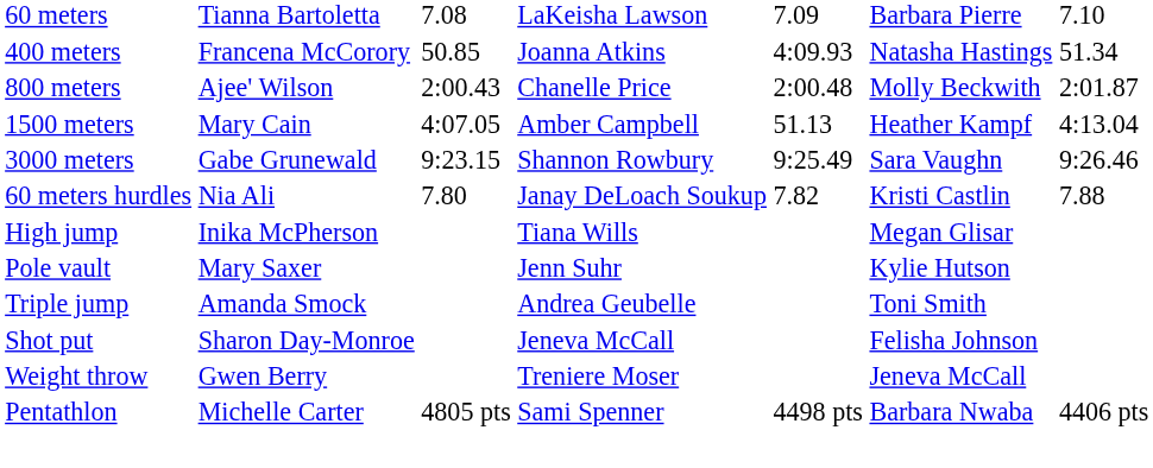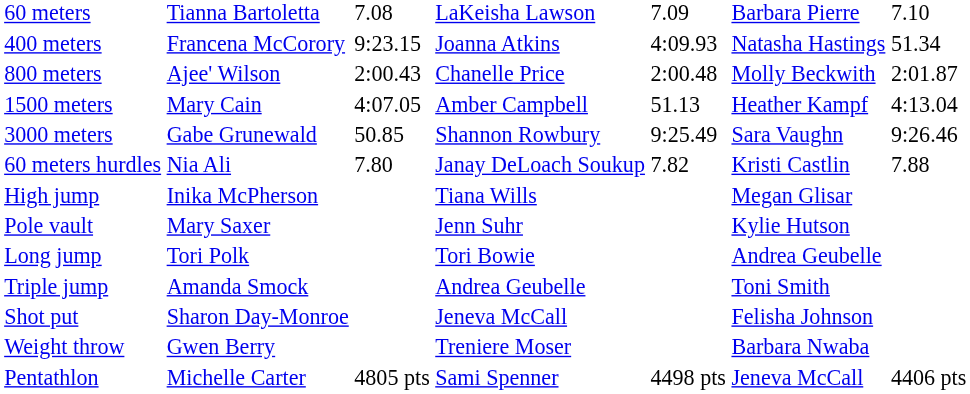 <table>
 <tr>
 <td><a href='#'>60 meters</a></td>
 <td><a href='#'>Tianna Bartoletta</a></td>
 <td>7.08</td>
 <td><a href='#'>LaKeisha Lawson</a></td>
 <td>7.09</td>
 <td><a href='#'>Barbara Pierre</a></td>
 <td>7.10</td>
 </tr>
 <tr>
 <td><a href='#'>400 meters</a></td>
 <td><a href='#'>Francena McCorory</a></td>
-<td>50.85</td>
+<td>9:23.15</td>
 <td><a href='#'>Joanna Atkins</a></td>
 <td>4:09.93</td>
 <td><a href='#'>Natasha Hastings</a></td>
 <td>51.34</td>
 </tr>
 <tr>
 <td><a href='#'>800 meters</a></td>
 <td><a href='#'>Ajee' Wilson</a></td>
 <td>2:00.43</td>
 <td><a href='#'>Chanelle Price</a></td>
 <td>2:00.48</td>
 <td><a href='#'>Molly Beckwith</a></td>
 <td>2:01.87</td>
 </tr>
 <tr>
 <td><a href='#'>1500 meters</a></td>
 <td><a href='#'>Mary Cain</a></td>
 <td>4:07.05</td>
 <td><a href='#'>Amber Campbell</a></td>
 <td>51.13</td>
 <td><a href='#'>Heather Kampf</a></td>
 <td>4:13.04</td>
 </tr>
 <tr>
 <td><a href='#'>3000 meters</a></td>
 <td><a href='#'>Gabe Grunewald</a></td>
-<td>9:23.15</td>
+<td>50.85</td>
 <td><a href='#'>Shannon Rowbury</a></td>
 <td>9:25.49</td>
 <td><a href='#'>Sara Vaughn</a></td>
 <td>9:26.46</td>
 </tr>
 <tr>
 <td><a href='#'>60 meters hurdles</a></td>
 <td><a href='#'>Nia Ali</a></td>
 <td>7.80</td>
 <td><a href='#'>Janay DeLoach Soukup</a></td>
 <td>7.82</td>
 <td><a href='#'>Kristi Castlin</a></td>
 <td>7.88</td>
 </tr>
 <tr>
 <td><a href='#'>High jump</a></td>
 <td><a href='#'>Inika McPherson</a></td>
 <td></td>
 <td><a href='#'>Tiana Wills </a></td>
 <td></td>
 <td><a href='#'>Megan Glisar</a></td>
 <td></td>
 </tr>
 <tr>
 <td><a href='#'>Pole vault</a></td>
 <td><a href='#'>Mary Saxer</a></td>
 <td></td>
 <td><a href='#'>Jenn Suhr</a></td>
 <td></td>
 <td><a href='#'>Kylie Hutson</a></td>
 <td></td>
 </tr>
 <tr>
+<td><a href='#'>Long jump</a></td>
+<td><a href='#'>Tori Polk</a></td>
+<td></td>
+<td><a href='#'>Tori Bowie</a></td>
+<td></td>
+<td><a href='#'>Andrea Geubelle</a></td>
+<td></td>
+</tr>
+<tr>
 <td><a href='#'>Triple jump</a></td>
 <td><a href='#'>Amanda Smock</a></td>
 <td></td>
 <td><a href='#'>Andrea Geubelle</a></td>
 <td></td>
 <td><a href='#'>Toni Smith</a></td>
 <td></td>
 </tr>
 <tr>
 <td><a href='#'>Shot put</a></td>
 <td><a href='#'>Sharon Day-Monroe</a></td>
 <td></td>
 <td><a href='#'>Jeneva McCall</a></td>
 <td></td>
 <td><a href='#'>Felisha Johnson</a></td>
 <td></td>
 </tr>
 <tr>
 <td><a href='#'>Weight throw</a></td>
 <td><a href='#'>Gwen Berry</a></td>
 <td></td>
 <td><a href='#'>Treniere Moser</a></td>
 <td></td>
-<td><a href='#'>Jeneva McCall</a></td>
+<td><a href='#'>Barbara Nwaba</a></td>
 <td></td>
 </tr>
 <tr>
 <td><a href='#'>Pentathlon</a></td>
 <td><a href='#'>Michelle Carter</a></td>
 <td>4805 pts  </td>
 <td><a href='#'>Sami Spenner</a></td>
 <td>4498 pts</td>
-<td><a href='#'>Barbara Nwaba</a></td>
+<td><a href='#'>Jeneva McCall</a></td>
 <td>4406 pts</td>
 </tr>
 </table>
